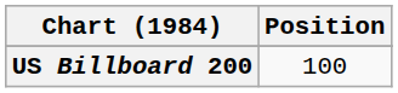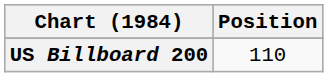 <table class="wikitable plainrowheaders" style="text-align:center">
 <tr>
 <th scope="col">Chart (1984)</th>
 <th scope="col">Position</th>
 </tr>
 <tr>
 </tr>
 <tr>
 <th scope="row">US <em>Billboard</em> 200</th>
-<td>100</td>
+<td>110</td>
 </tr>
 </table>
